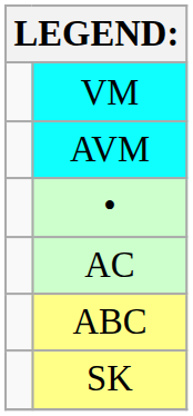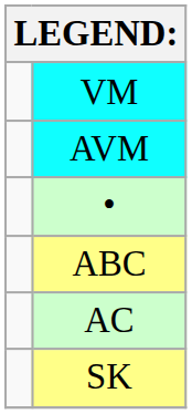 <table class=wikitable style="text-align:center; font-size:100%">
 <tr>
 <th colspan=2>LEGEND:</th>
 </tr>
 <tr>
 <td align=left></td>
 <td bgcolor="#0fffff">VM</td>
 </tr>
 <tr>
 <td align=left></td>
 <td bgcolor="#0fffff">AVM</td>
 </tr>
 <tr>
 <td align=left></td>
 <td bgcolor="#ccffcc">•</td>
 </tr>
 <tr>
 <td align=left></td>
-<td bgcolor="#ccffcc">AC</td>
+<td bgcolor="#ffff88">ABC</td>
 </tr>
 <tr>
 <td align=left></td>
-<td bgcolor="#ffff88">ABC</td>
+<td bgcolor="#ccffcc">AC</td>
 </tr>
 <tr>
 <td align=left></td>
 <td bgcolor="ffff88">SK</td>
 </tr>
 <tr>
 </tr>
 </table>
